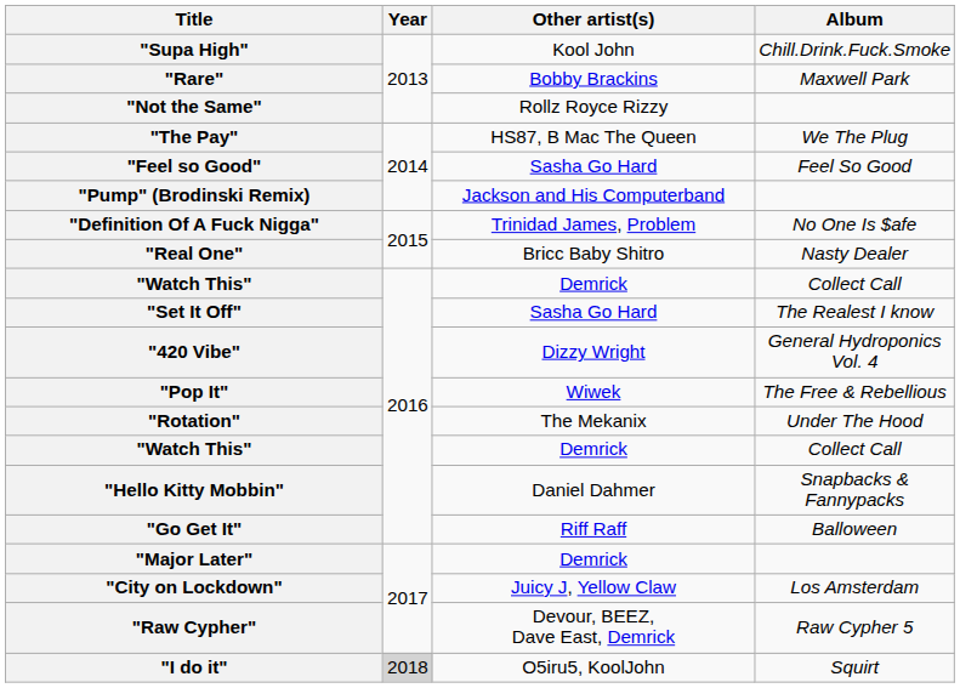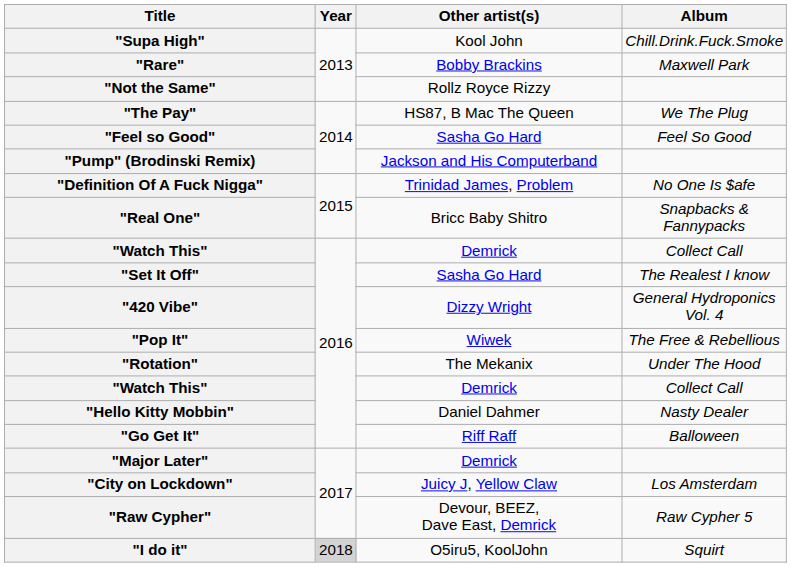 <table class="wikitable plainrowheaders" style="text-align:center;">
 <tr>
 <th scope="col" style="width:20em;">Title</th>
 <th scope="col" style="width:1em;">Year</th>
 <th scope="col" style="width:17em;">Other artist(s)</th>
 <th scope="col" style="width:10em;">Album</th>
 </tr>
 <tr>
 <th scope="row">"Supa High"</th>
 <td rowspan="3">2013</td>
 <td>Kool John</td>
 <td><em>Chill.Drink.Fuck.Smoke</em></td>
 </tr>
 <tr>
 <th scope="row">"Rare"</th>
 <td><a href='#'>Bobby Brackins</a></td>
 <td><em>Maxwell Park</em></td>
 </tr>
 <tr>
 <th scope="row">"Not the Same"</th>
 <td>Rollz Royce Rizzy</td>
 <td></td>
 </tr>
 <tr>
 <th scope="row">"The Pay"</th>
 <td rowspan="3">2014</td>
 <td>HS87, B Mac The Queen</td>
 <td><em>We The Plug</em></td>
 </tr>
 <tr>
 <th scope="row">"Feel so Good"</th>
 <td><a href='#'>Sasha Go Hard</a></td>
 <td><em>Feel So Good</em></td>
 </tr>
 <tr>
 <th scope="row">"Pump" (Brodinski Remix)</th>
 <td><a href='#'>Jackson and His Computerband</a></td>
 <td></td>
 </tr>
 <tr>
 <th scope="row">"Definition Of A Fuck Nigga"</th>
 <td rowspan="2">2015</td>
 <td><a href='#'>Trinidad James</a>, <a href='#'>Problem</a></td>
 <td><em>No One Is $afe</em></td>
 </tr>
 <tr>
 <th scope="row">"Real One"</th>
 <td>Bricc Baby Shitro</td>
-<td><em>Nasty Dealer</em></td>
+<td><em>Snapbacks & Fannypacks</em></td>
 </tr>
 <tr>
 <th scope="row">"Watch This"</th>
 <td rowspan="8">2016</td>
 <td><a href='#'>Demrick</a></td>
 <td><em>Collect Call</em></td>
 </tr>
 <tr>
 <th scope="row">"Set It Off"</th>
 <td><a href='#'>Sasha Go Hard</a></td>
 <td><em>The Realest I know</em></td>
 </tr>
 <tr>
 <th scope="row">"420 Vibe"</th>
 <td><a href='#'>Dizzy Wright</a></td>
 <td><em>General Hydroponics Vol. 4</em></td>
 </tr>
 <tr>
 <th scope="row">"Pop It"</th>
 <td><a href='#'>Wiwek</a></td>
 <td><em>The Free & Rebellious</em></td>
 </tr>
 <tr>
 <th scope="row">"Rotation"</th>
 <td>The Mekanix</td>
 <td><em>Under The Hood</em></td>
 </tr>
 <tr>
 <th scope="row">"Watch This"</th>
 <td><a href='#'>Demrick</a></td>
 <td><em>Collect Call</em></td>
 </tr>
 <tr>
 <th scope="row">"Hello Kitty Mobbin"</th>
 <td>Daniel Dahmer</td>
-<td><em>Snapbacks & Fannypacks</em></td>
+<td><em>Nasty Dealer</em></td>
 </tr>
 <tr>
 <th scope="row">"Go Get It"</th>
 <td><a href='#'>Riff Raff</a></td>
 <td><em>Balloween</em></td>
 </tr>
 <tr>
 <th scope="row">"Major Later"</th>
 <td rowspan="3">2017</td>
 <td><a href='#'>Demrick</a></td>
 <td></td>
 </tr>
 <tr>
 <th scope = "row">"City on Lockdown"</th>
 <td><a href='#'>Juicy J</a>, <a href='#'>Yellow Claw</a></td>
 <td><em>Los Amsterdam</em></td>
 </tr>
 <tr>
 <th scope="row">"Raw Cypher"</th>
 <td>Devour, BEEZ, <br> Dave East, <a href='#'>Demrick</a></td>
 <td><em>Raw Cypher 5</em></td>
 </tr>
 <tr>
 <th scope="row">"I do it"</th>
 <td style="background: lightgrey;">2018</td>
 <td>O5iru5, KoolJohn</td>
 <td><em>Squirt</em></td>
 </tr>
 </table>
